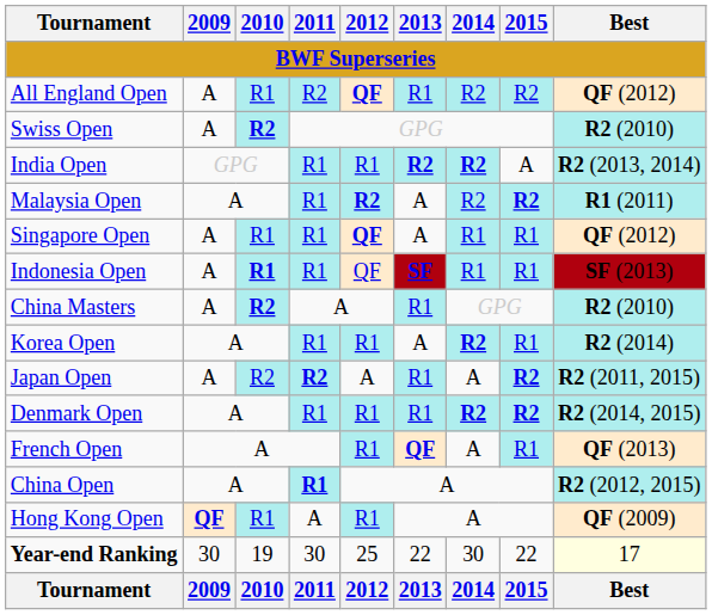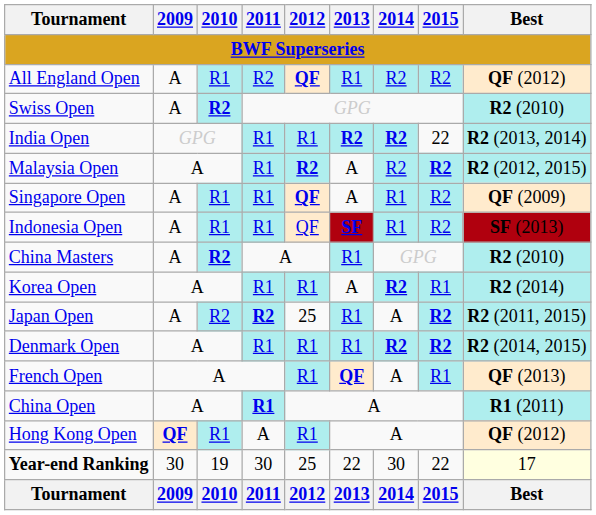 <table class="wikitable" style="font-size: 90%; text-align:center">
 <tr>
 <th>Tournament</th>
 <th><a href='#'>2009</a></th>
 <th><a href='#'>2010</a></th>
 <th><a href='#'>2011</a></th>
 <th><a href='#'>2012</a></th>
 <th><a href='#'>2013</a></th>
 <th><a href='#'>2014</a></th>
 <th><a href='#'>2015</a></th>
 <th>Best</th>
 </tr>
 <tr bgcolor=DAA520>
 <td colspan="9" align=center><strong><a href='#'>BWF Superseries</a></strong></td>
 </tr>
 <tr>
 <td align=left><a href='#'>All England Open</a></td>
 <td>A</td>
 <td bgcolor=AFEEEE><a href='#'>R1</a></td>
 <td bgcolor=AFEEEE><a href='#'>R2</a></td>
 <td bgcolor=FFEBCD><a href='#'><strong>QF</strong></a></td>
 <td bgcolor=AFEEEE><a href='#'>R1</a></td>
 <td bgcolor=AFEEEE><a href='#'>R2</a></td>
 <td bgcolor=AFEEEE><a href='#'>R2</a></td>
 <td bgcolor=FFEBCD><strong>QF</strong> (2012)</td>
 </tr>
 <tr>
 <td align=left><a href='#'>Swiss Open</a></td>
 <td>A</td>
 <td bgcolor=AFEEEE><a href='#'><strong>R2</strong></a></td>
 <td colspan="5" style=color:#ccc><em>GPG</em></td>
 <td bgcolor=AFEEEE><strong>R2</strong> (2010)</td>
 </tr>
 <tr>
 <td align=left><a href='#'>India Open</a></td>
 <td colspan="2" style=color:#ccc><em>GPG</em></td>
 <td bgcolor=AFEEEE><a href='#'>R1</a></td>
 <td bgcolor=AFEEEE><a href='#'>R1</a></td>
 <td bgcolor=AFEEEE><a href='#'><strong>R2</strong></a></td>
 <td bgcolor=AFEEEE><a href='#'><strong>R2</strong></a></td>
-<td>A</td>
+<td align=center>22</td>
 <td bgcolor=AFEEEE><strong>R2</strong> (2013, 2014)</td>
 </tr>
 <tr>
 <td align=left><a href='#'>Malaysia Open</a></td>
 <td colspan="2">A</td>
 <td bgcolor=AFEEEE><a href='#'>R1</a></td>
 <td bgcolor=AFEEEE><a href='#'><strong>R2</strong></a></td>
 <td>A</td>
 <td bgcolor=AFEEEE><a href='#'>R2</a></td>
 <td bgcolor=AFEEEE><a href='#'><strong>R2</strong></a></td>
-<td bgcolor=AFEEEE><strong>R1</strong> (2011)</td>
+<td bgcolor=AFEEEE><strong>R2</strong> (2012, 2015)</td>
 </tr>
 <tr>
 <td align=left><a href='#'>Singapore Open</a></td>
 <td>A</td>
 <td bgcolor=AFEEEE><a href='#'>R1</a></td>
 <td bgcolor=AFEEEE><a href='#'>R1</a></td>
 <td bgcolor=FFEBCD><a href='#'><strong>QF</strong></a></td>
 <td>A</td>
 <td bgcolor=AFEEEE><a href='#'>R1</a></td>
-<td bgcolor=AFEEEE><a href='#'>R1</a></td>
-<td bgcolor=FFEBCD><strong>QF</strong> (2012)</td>
+<td bgcolor=AFEEEE><a href='#'>R2</a></td>
+<td bgcolor=FFEBCD><strong>QF</strong> (2009)</td>
 </tr>
 <tr>
 <td align=left><a href='#'>Indonesia Open</a></td>
 <td>A</td>
-<td bgcolor=AFEEEE><strong><a href='#'>R1</a></strong></td>
+<td bgcolor=AFEEEE><a href='#'>R1</a></td>
 <td bgcolor=AFEEEE><a href='#'>R1</a></td>
 <td bgcolor=FFEBCD><a href='#'>QF</a></td>
 <td bgcolor=Bronze><a href='#'><strong>SF</strong></a></td>
 <td bgcolor=AFEEEE><a href='#'>R1</a></td>
-<td bgcolor=AFEEEE><a href='#'>R1</a></td>
+<td bgcolor=AFEEEE><a href='#'>R2</a></td>
 <td bgcolor=Bronze><strong>SF</strong> (2013)</td>
 </tr>
 <tr>
 <td align=left><a href='#'>China Masters</a></td>
 <td>A</td>
 <td bgcolor=AFEEEE><a href='#'><strong>R2</strong></a></td>
 <td colspan="2">A</td>
 <td bgcolor=AFEEEE><a href='#'>R1</a></td>
 <td colspan="2" style=color:#ccc><em>GPG</em></td>
 <td bgcolor=AFEEEE><strong>R2</strong> (2010)</td>
 </tr>
 <tr>
 <td align=left><a href='#'>Korea Open</a></td>
 <td colspan="2">A</td>
 <td bgcolor=AFEEEE><a href='#'>R1</a></td>
 <td bgcolor=AFEEEE><a href='#'>R1</a></td>
 <td>A</td>
 <td bgcolor=AFEEEE><a href='#'><strong>R2</strong></a></td>
 <td bgcolor=AFEEEE><a href='#'>R1</a></td>
 <td bgcolor=AFEEEE><strong>R2</strong> (2014)</td>
 </tr>
 <tr>
 <td align=left><a href='#'>Japan Open</a></td>
 <td>A</td>
 <td bgcolor=AFEEEE><a href='#'>R2</a></td>
 <td bgcolor=AFEEEE><a href='#'><strong>R2</strong></a></td>
-<td>A</td>
+<td align=center>25</td>
 <td bgcolor=AFEEEE><a href='#'>R1</a></td>
 <td>A</td>
 <td bgcolor=AFEEEE><a href='#'><strong>R2</strong></a></td>
 <td bgcolor=AFEEEE><strong>R2</strong> (2011, 2015)</td>
 </tr>
 <tr>
 <td align=left><a href='#'>Denmark Open</a></td>
 <td colspan="2">A</td>
 <td bgcolor=AFEEEE><a href='#'>R1</a></td>
 <td bgcolor=AFEEEE><a href='#'>R1</a></td>
 <td bgcolor=AFEEEE><a href='#'>R1</a></td>
 <td bgcolor=AFEEEE><a href='#'><strong>R2</strong></a></td>
 <td bgcolor=AFEEEE><a href='#'><strong>R2</strong></a></td>
 <td bgcolor=AFEEEE><strong>R2</strong> (2014, 2015)</td>
 </tr>
 <tr>
 <td align=left><a href='#'>French Open</a></td>
 <td colspan="3">A</td>
 <td bgcolor=AFEEEE><a href='#'>R1</a></td>
 <td bgcolor=FFEBCD><a href='#'><strong>QF</strong></a></td>
 <td>A</td>
 <td bgcolor=AFEEEE><a href='#'>R1</a></td>
 <td bgcolor=FFEBCD><strong>QF</strong> (2013)</td>
 </tr>
 <tr>
 <td align=left><a href='#'>China Open</a></td>
 <td colspan="2">A</td>
 <td bgcolor=AFEEEE><a href='#'><strong>R1</strong></a></td>
 <td colspan="4">A</td>
-<td bgcolor=AFEEEE><strong>R2</strong> (2012, 2015)</td>
+<td bgcolor=AFEEEE><strong>R1</strong> (2011)</td>
 </tr>
 <tr>
 <td align=left><a href='#'>Hong Kong Open</a></td>
 <td bgcolor=FFEBCD><a href='#'><strong>QF</strong></a></td>
 <td bgcolor=AFEEEE><a href='#'>R1</a></td>
 <td>A</td>
 <td bgcolor=AFEEEE><a href='#'>R1</a></td>
 <td colspan="3">A</td>
-<td bgcolor=FFEBCD><strong>QF</strong> (2009)</td>
+<td bgcolor=FFEBCD><strong>QF</strong> (2012)</td>
 </tr>
 <tr>
 <td align=left><strong>Year-end Ranking</strong></td>
 <td align=center>30</td>
 <td align=center>19</td>
 <td align=center>30</td>
 <td align=center>25</td>
 <td align=center>22</td>
 <td align=center>30</td>
 <td align=center>22</td>
 <td align=center style="background: lightyellow;">17</td>
 </tr>
 <tr>
 <th>Tournament</th>
 <th><a href='#'>2009</a></th>
 <th><a href='#'>2010</a></th>
 <th><a href='#'>2011</a></th>
 <th><a href='#'>2012</a></th>
 <th><a href='#'>2013</a></th>
 <th><a href='#'>2014</a></th>
 <th><a href='#'>2015</a></th>
 <th>Best</th>
 </tr>
 </table>
